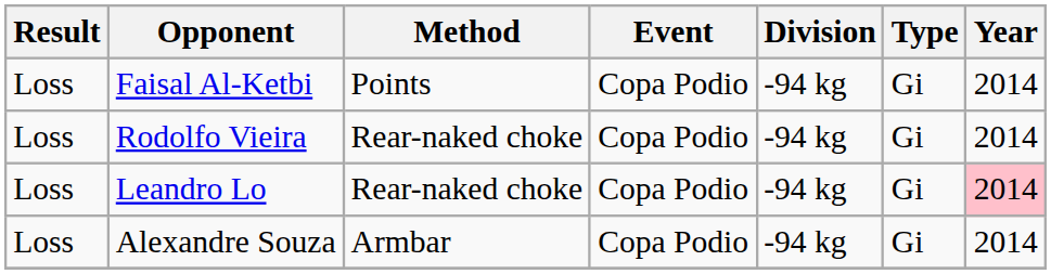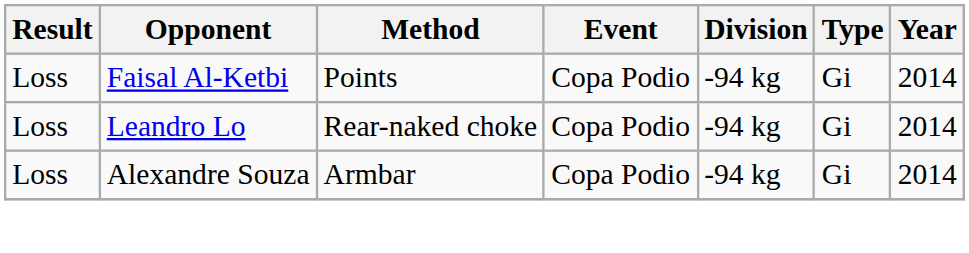 <table class="wikitable sortable" style="font-size:80%; text-align:left;">
 <tr>
 <th width="10pt">Result</th>
 <th>Opponent</th>
 <th>Method</th>
 <th>Event</th>
 <th>Division</th>
 <th>Type</th>
 <th>Year</th>
 </tr>
 <tr>
 <td>Loss</td>
 <td><a href='#'>Faisal Al-Ketbi</a></td>
 <td>Points</td>
 <td>Copa Podio</td>
 <td>-94 kg</td>
 <td>Gi</td>
 <td>2014</td>
 </tr>
 <tr>
 <td>Loss</td>
-<td><a href='#'>Rodolfo Vieira</a></td>
+<td><a href='#'>Leandro Lo</a></td>
 <td>Rear-naked choke</td>
 <td>Copa Podio</td>
 <td>-94 kg</td>
 <td>Gi</td>
 <td>2014</td>
-</tr>
-<tr>
-<td>Loss</td>
-<td><a href='#'>Leandro Lo</a></td>
-<td>Rear-naked choke</td>
-<td>Copa Podio</td>
-<td>-94 kg</td>
-<td>Gi</td>
-<td style="background: pink;">2014</td>
 </tr>
 <tr>
 <td>Loss</td>
 <td> Alexandre Souza</td>
 <td>Armbar</td>
 <td>Copa Podio</td>
 <td>-94 kg</td>
 <td>Gi</td>
 <td>2014</td>
 </tr>
 <tr>
 </tr>
 </table>
